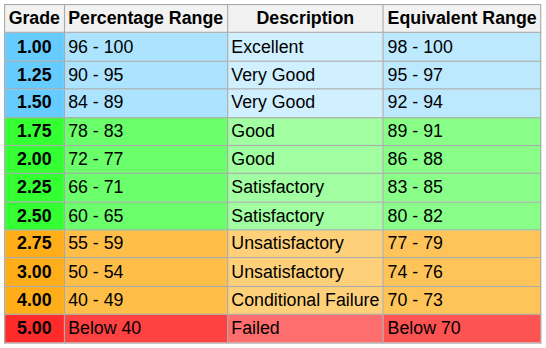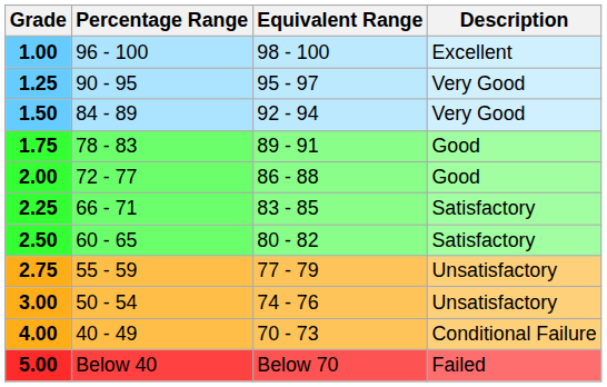 <table class="wikitable">
 <tr>
 <th>Grade</th>
 <th>Percentage Range</th>
+<th>Equivalent Range</th>
 <th>Description</th>
-<th>Equivalent Range</th>
 </tr>
 <tr>
 <th style="background:#6cf;">1.00</th>
 <td style="background:#ACE3FF">96 - 100</td>
+<td style="background:#BDE9FF">98 - 100</td>
 <td style="background:#D1F0FF">Excellent</td>
-<td style="background:#BDE9FF">98 - 100</td>
 </tr>
 <tr>
 <th style="background:#6cf;">1.25</th>
 <td style="background:#ACE3FF">90 - 95</td>
+<td style="background:#BDE9FF">95 - 97</td>
 <td style="background:#D1F0FF">Very Good</td>
-<td style="background:#BDE9FF">95 - 97</td>
 </tr>
 <tr>
 <th style="background:#6cf;">1.50</th>
 <td style="background:#ACE3FF">84 - 89</td>
+<td style="background:#BDE9FF">92 - 94</td>
 <td style="background:#D1F0FF">Very Good</td>
-<td style="background:#BDE9FF">92 - 94</td>
 </tr>
 <tr>
 <th style="background:#3f3;">1.75</th>
 <td style="background:#6CFF6C">78 - 83</td>
+<td style="background:#89FF89">89 - 91</td>
 <td style="background:#A1FFA1">Good</td>
-<td style="background:#89FF89">89 - 91</td>
 </tr>
 <tr>
 <th style="background:#3f3;">2.00</th>
 <td style="background:#6CFF6C">72 - 77</td>
+<td style="background:#89FF89">86 - 88</td>
 <td style="background:#A1FFA1">Good</td>
-<td style="background:#89FF89">86 - 88</td>
 </tr>
 <tr>
 <th style="background:#3f3;">2.25</th>
 <td style="background:#6CFF6C">66 - 71</td>
+<td style="background:#89FF89">83 - 85</td>
 <td style="background:#A1FFA1">Satisfactory</td>
-<td style="background:#89FF89">83 - 85</td>
 </tr>
 <tr>
 <th style="background:#3f3;">2.50</th>
 <td style="background:#6CFF6C">60 - 65</td>
+<td style="background:#89FF89">80 - 82</td>
 <td style="background:#A1FFA1">Satisfactory</td>
-<td style="background:#89FF89">80 - 82</td>
 </tr>
 <tr>
 <th style="background:#FFAE19">2.75</th>
 <td style="background:#FFBE47">55 - 59</td>
+<td style="background:#FFC459">77 - 79</td>
 <td style="background:#FFD07A">Unsatisfactory</td>
-<td style="background:#FFC459">77 - 79</td>
 </tr>
 <tr>
 <th style="background:#FFAE19">3.00</th>
 <td style="background:#FFBE47">50 - 54</td>
+<td style="background:#FFC459">74 - 76</td>
 <td style="background:#FFD07A">Unsatisfactory</td>
-<td style="background:#FFC459">74 - 76</td>
 </tr>
 <tr>
 <th style="background:#FFAE19">4.00</th>
 <td style="background:#FFBE47">40 - 49</td>
+<td style="background:#FFC459">70 - 73</td>
 <td style="background:#FFD07A">Conditional Failure</td>
-<td style="background:#FFC459">70 - 73</td>
 </tr>
 <tr>
 <th style="background:#FF2A2A">5.00</th>
 <td style="background:#FF4141">Below 40</td>
+<td style="background:#FE5353">Below 70</td>
 <td style="background:#FF6E6E">Failed</td>
-<td style="background:#FE5353">Below 70</td>
 </tr>
 </table>
